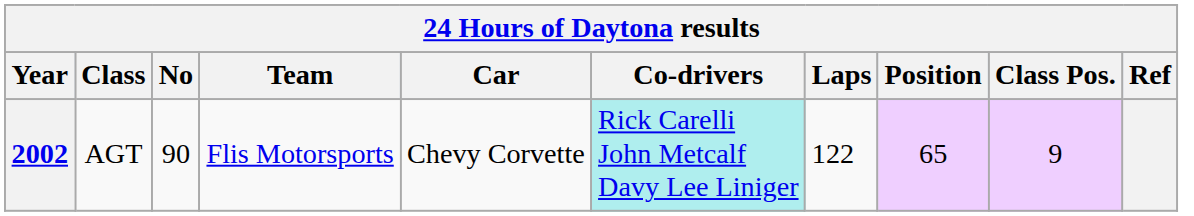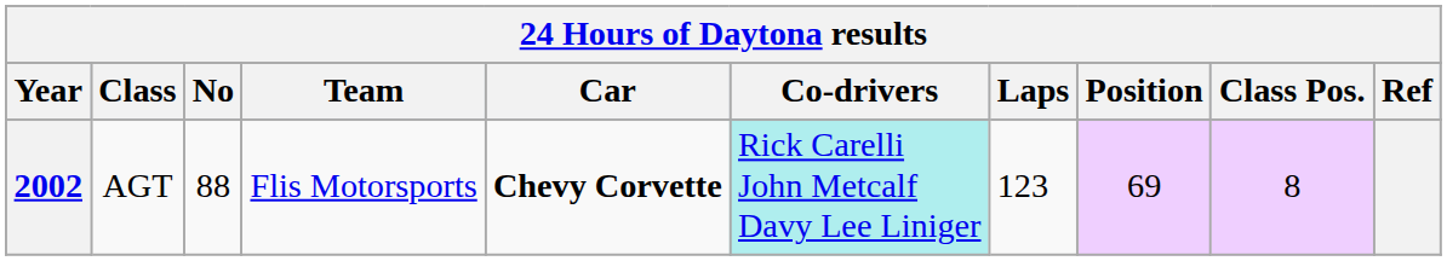 <table class="wikitable" style="font-size:90%">
 <tr>
 <th colspan=45><a href='#'>24 Hours of Daytona</a> results</th>
 </tr>
 <tr style="background:#abbbdd;">
 <th>Year</th>
 <th>Class</th>
 <th>No</th>
 <th>Team</th>
 <th>Car</th>
 <th>Co-drivers</th>
 <th>Laps</th>
 <th>Position</th>
 <th>Class Pos.</th>
 <th>Ref</th>
 </tr>
 <tr>
 <th><a href='#'>2002</a></th>
 <td align=center>AGT</td>
-<td align=center>90</td>
+<td align=center>88</td>
 <td> <a href='#'>Flis Motorsports</a></td>
-<td>Chevy Corvette</td>
+<td><strong>Chevy Corvette</strong></td>
 <td style="background: paleturquoise;"> <a href='#'>Rick Carelli</a><br> <a href='#'>John Metcalf</a><br> <a href='#'>Davy Lee Liniger</a></td>
-<td>122</td>
-<td style="background:#EFCFFF;" align=center>65 </td>
-<td style="background:#EFCFFF;" align=center>9 </td>
+<td>123</td>
+<td style="background:#EFCFFF;" align=center>69 </td>
+<td style="background:#EFCFFF;" align=center>8 </td>
 <th></th>
 </tr>
 </table>
